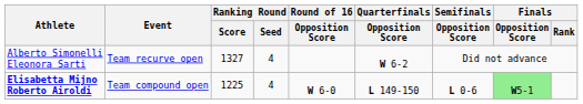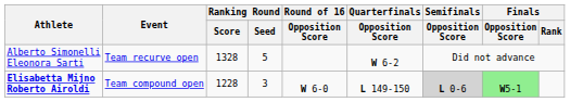 <table class="wikitable" style="text-align: center; font-size:90%">
 <tr>
 <th rowspan="2">Athlete</th>
 <th rowspan="2">Event</th>
 <th colspan="2">Ranking Round</th>
 <th>Round of 16</th>
 <th>Quarterfinals</th>
 <th>Semifinals</th>
 <th colspan="2">Finals</th>
 </tr>
 <tr style="font-size:95%">
 <th>Score</th>
 <th>Seed</th>
 <th>Opposition<br>Score</th>
 <th>Opposition<br>Score</th>
 <th>Opposition<br>Score</th>
 <th>Opposition<br>Score</th>
 <th>Rank</th>
 </tr>
 <tr>
 <td align=left><a href='#'>Alberto Simonelli</a><br><a href='#'>Eleonora Sarti</a></td>
 <td align=left><a href='#'>Team recurve open</a></td>
-<td>1327</td>
-<td>4</td>
+<td>1328</td>
+<td>5</td>
 <td></td>
 <td><br><strong>W</strong> 6-2</td>
 <td colspan=3>Did not advance</td>
 </tr>
 <tr align=center>
 <td align=left><strong><a href='#'>Elisabetta Mijno</a><br> <a href='#'>Roberto Airoldi</a></strong></td>
 <td align=left><a href='#'>Team compound open</a></td>
-<td>1225</td>
-<td>4</td>
+<td>1228</td>
+<td>3</td>
 <td><br><strong>W</strong> 6-0</td>
 <td><br><strong>L</strong> 149-150</td>
-<td><br><strong>L</strong> 0-6</td>
+<td style="background: lightgrey;"><br><strong>L</strong> 0-6</td>
 <td style="background: lightgreen;"><br><strong>W</strong>5-1</td>
 <td></td>
 </tr>
 </table>
